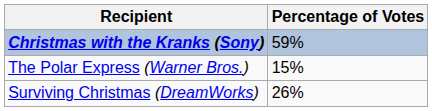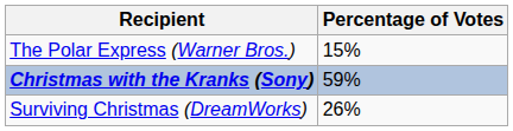 <table class="wikitable sortable plainrowheaders" align="centre">
 <tr>
 <th>Recipient</th>
 <th>Percentage of Votes</th>
 </tr>
 <tr>
 </tr>
+<tr>
+<td></em><a href='#'>The Polar Express</a><em> (<a href='#'>Warner Bros.</a>)</td>
+<td>15%</td>
+</tr>
 <tr style="background:#B0C4DE;">
 <td><strong><em><a href='#'>Christmas with the Kranks</a><em> (<a href='#'>Sony</a>)<strong></td>
 <td></strong>59%<strong></td>
-</tr>
-<tr>
-<td></em><a href='#'>The Polar Express</a><em> (<a href='#'>Warner Bros.</a>)</td>
-<td>15%</td>
 </tr>
 <tr>
 <td></em><a href='#'>Surviving Christmas</a><em> (<a href='#'>DreamWorks</a>)</td>
 <td>26%</td>
 </tr>
 <tr>
 </tr>
 </table>
